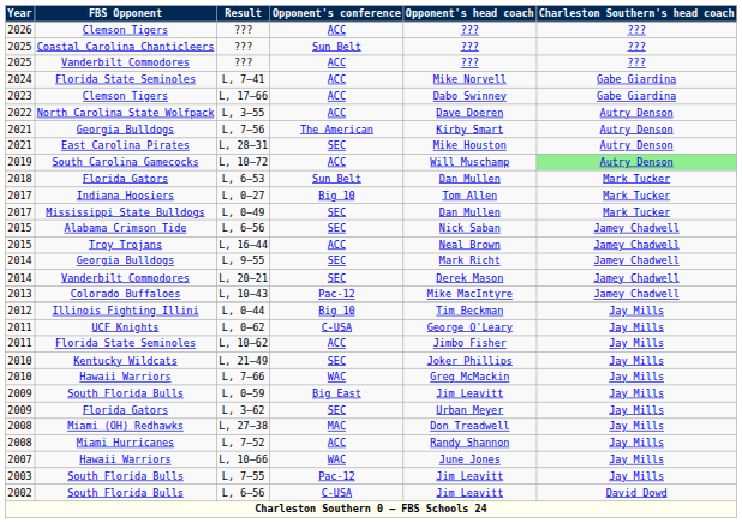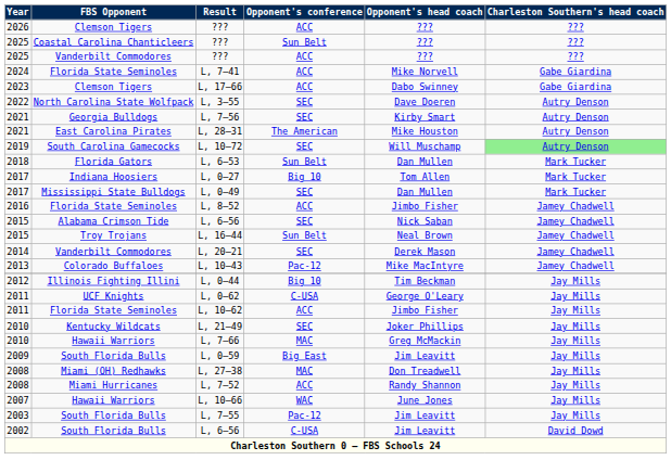 <table class="wikitable" style="text-align:center">
 <tr>
 <th style="background:#002855; color:#FFFFFF;">Year</th>
 <th style="background:#002855; color:#FFFFFF;">FBS Opponent</th>
 <th style="background:#002855; color:#FFFFFF;">Result</th>
 <th style="background:#002855; color:#FFFFFF;">Opponent's conference</th>
 <th style="background:#002855; color:#FFFFFF;">Opponent's head coach</th>
 <th style="background:#002855; color:#FFFFFF;">Charleston Southern's head coach</th>
 </tr>
 <tr align="center">
 <td>2026</td>
 <td><a href='#'>Clemson Tigers</a></td>
 <td>???</td>
 <td><a href='#'>ACC</a></td>
 <td><a href='#'>???</a></td>
 <td><a href='#'>???</a></td>
 </tr>
 <tr align="center">
 <td>2025</td>
 <td><a href='#'>Coastal Carolina Chanticleers</a></td>
 <td>???</td>
 <td><a href='#'>Sun Belt</a></td>
 <td><a href='#'>???</a></td>
 <td><a href='#'>???</a></td>
 </tr>
 <tr align="center">
 <td>2025</td>
 <td><a href='#'>Vanderbilt Commodores</a></td>
 <td>???</td>
 <td><a href='#'>ACC</a></td>
 <td><a href='#'>???</a></td>
 <td><a href='#'>???</a></td>
 </tr>
 <tr align="center">
 <td>2024</td>
 <td><a href='#'>Florida State Seminoles</a></td>
 <td>L, 7–41</td>
 <td><a href='#'>ACC</a></td>
 <td><a href='#'>Mike Norvell</a></td>
 <td><a href='#'>Gabe Giardina</a></td>
 </tr>
 <tr align="center">
 <td>2023</td>
 <td><a href='#'>Clemson Tigers</a></td>
 <td>L, 17–66</td>
 <td><a href='#'>ACC</a></td>
 <td><a href='#'>Dabo Swinney</a></td>
 <td><a href='#'>Gabe Giardina</a></td>
 </tr>
 <tr align="center">
 <td>2022</td>
 <td><a href='#'>North Carolina State Wolfpack</a></td>
 <td>L, 3–55</td>
-<td><a href='#'>ACC</a></td>
+<td><a href='#'>SEC</a></td>
 <td><a href='#'>Dave Doeren</a></td>
 <td><a href='#'>Autry Denson</a></td>
 </tr>
 <tr align="center">
 <td>2021</td>
 <td><a href='#'>Georgia Bulldogs</a></td>
 <td>L, 7–56</td>
-<td><a href='#'>The American</a></td>
+<td><a href='#'>SEC</a></td>
 <td><a href='#'>Kirby Smart</a></td>
 <td><a href='#'>Autry Denson</a></td>
 </tr>
 <tr align="center">
 <td>2021</td>
 <td><a href='#'>East Carolina Pirates</a></td>
 <td>L, 28–31</td>
-<td><a href='#'>SEC</a></td>
+<td><a href='#'>The American</a></td>
 <td><a href='#'>Mike Houston</a></td>
 <td><a href='#'>Autry Denson</a></td>
 </tr>
 <tr align="center">
 <td>2019</td>
 <td><a href='#'>South Carolina Gamecocks</a></td>
 <td>L, 10–72</td>
-<td><a href='#'>ACC</a></td>
+<td><a href='#'>SEC</a></td>
 <td><a href='#'>Will Muschamp</a></td>
 <td style="background: lightgreen;"><a href='#'>Autry Denson</a></td>
 </tr>
 <tr align="center">
 <td>2018</td>
 <td><a href='#'>Florida Gators</a></td>
 <td>L, 6–53</td>
 <td><a href='#'>Sun Belt</a></td>
 <td><a href='#'>Dan Mullen</a></td>
 <td><a href='#'>Mark Tucker</a></td>
 </tr>
 <tr align="center">
 <td>2017</td>
 <td><a href='#'>Indiana Hoosiers</a></td>
 <td>L, 0–27</td>
 <td><a href='#'>Big 10</a></td>
 <td><a href='#'>Tom Allen</a></td>
 <td><a href='#'>Mark Tucker</a></td>
 </tr>
 <tr align="center">
 <td>2017</td>
 <td><a href='#'>Mississippi State Bulldogs</a></td>
 <td>L, 0–49</td>
 <td><a href='#'>SEC</a></td>
 <td><a href='#'>Dan Mullen</a></td>
 <td><a href='#'>Mark Tucker</a></td>
 </tr>
 <tr align="center">
+<td>2016</td>
+<td><a href='#'>Florida State Seminoles</a></td>
+<td>L, 8–52</td>
+<td><a href='#'>ACC</a></td>
+<td><a href='#'>Jimbo Fisher</a></td>
+<td><a href='#'>Jamey Chadwell</a></td>
+</tr>
+<tr align="center">
 <td>2015</td>
 <td><a href='#'>Alabama Crimson Tide</a></td>
 <td>L, 6–56</td>
 <td><a href='#'>SEC</a></td>
 <td><a href='#'>Nick Saban</a></td>
 <td><a href='#'>Jamey Chadwell</a></td>
 </tr>
 <tr align="center">
 <td>2015</td>
 <td><a href='#'>Troy Trojans</a></td>
 <td>L, 16–44</td>
-<td><a href='#'>ACC</a></td>
+<td><a href='#'>Sun Belt</a></td>
 <td><a href='#'>Neal Brown</a></td>
-<td><a href='#'>Jamey Chadwell</a></td>
-</tr>
-<tr align="center">
-<td>2014</td>
-<td><a href='#'>Georgia Bulldogs</a></td>
-<td>L, 9–55</td>
-<td><a href='#'>SEC</a></td>
-<td><a href='#'>Mark Richt</a></td>
 <td><a href='#'>Jamey Chadwell</a></td>
 </tr>
 <tr align="center">
 <td>2014</td>
 <td><a href='#'>Vanderbilt Commodores</a></td>
 <td>L, 20–21</td>
 <td><a href='#'>SEC</a></td>
 <td><a href='#'>Derek Mason</a></td>
 <td><a href='#'>Jamey Chadwell</a></td>
 </tr>
 <tr align="center">
 <td>2013</td>
 <td><a href='#'>Colorado Buffaloes</a></td>
 <td>L, 10–43</td>
 <td><a href='#'>Pac-12</a></td>
 <td><a href='#'>Mike MacIntyre</a></td>
 <td><a href='#'>Jamey Chadwell</a></td>
 </tr>
 <tr align="center">
 </tr>
 <tr align="center">
 <td>2012</td>
 <td><a href='#'>Illinois Fighting Illini</a></td>
 <td>L, 0–44</td>
 <td><a href='#'>Big 10</a></td>
 <td><a href='#'>Tim Beckman</a></td>
 <td><a href='#'>Jay Mills</a></td>
 </tr>
 <tr align="center">
 <td>2011</td>
 <td><a href='#'>UCF Knights</a></td>
 <td>L, 0–62</td>
 <td><a href='#'>C-USA</a></td>
 <td><a href='#'>George O'Leary</a></td>
 <td><a href='#'>Jay Mills</a></td>
 </tr>
 <tr align="center">
 <td>2011</td>
 <td><a href='#'>Florida State Seminoles</a></td>
 <td>L, 10–62</td>
 <td><a href='#'>ACC</a></td>
 <td><a href='#'>Jimbo Fisher</a></td>
 <td><a href='#'>Jay Mills</a></td>
 </tr>
 <tr align="center">
 <td>2010</td>
 <td><a href='#'>Kentucky Wildcats</a></td>
 <td>L, 21–49</td>
 <td><a href='#'>SEC</a></td>
 <td><a href='#'>Joker Phillips</a></td>
 <td><a href='#'>Jay Mills</a></td>
 </tr>
 <tr align="center">
 <td>2010</td>
 <td><a href='#'>Hawaii Warriors</a></td>
 <td>L, 7–66</td>
-<td><a href='#'>WAC</a></td>
+<td><a href='#'>MAC</a></td>
 <td><a href='#'>Greg McMackin</a></td>
 <td><a href='#'>Jay Mills</a></td>
 </tr>
 <tr align="center">
 <td>2009</td>
 <td><a href='#'>South Florida Bulls</a></td>
 <td>L, 0–59</td>
 <td><a href='#'>Big East</a></td>
 <td><a href='#'>Jim Leavitt</a></td>
-<td><a href='#'>Jay Mills</a></td>
-</tr>
-<tr align="center">
-<td>2009</td>
-<td><a href='#'>Florida Gators</a></td>
-<td>L, 3–62</td>
-<td><a href='#'>SEC</a></td>
-<td><a href='#'>Urban Meyer</a></td>
 <td><a href='#'>Jay Mills</a></td>
 </tr>
 <tr align="center">
 <td>2008</td>
 <td><a href='#'>Miami (OH) Redhawks</a></td>
 <td>L, 27–38</td>
 <td><a href='#'>MAC</a></td>
 <td><a href='#'>Don Treadwell</a></td>
 <td><a href='#'>Jay Mills</a></td>
 </tr>
 <tr align="center">
 <td>2008</td>
 <td><a href='#'>Miami Hurricanes</a></td>
 <td>L, 7–52</td>
 <td><a href='#'>ACC</a></td>
 <td><a href='#'>Randy Shannon</a></td>
 <td><a href='#'>Jay Mills</a></td>
 </tr>
 <tr align="center">
 <td>2007</td>
 <td><a href='#'>Hawaii Warriors</a></td>
 <td>L, 10–66</td>
 <td><a href='#'>WAC</a></td>
 <td><a href='#'>June Jones</a></td>
 <td><a href='#'>Jay Mills</a></td>
 </tr>
 <tr align="center">
 <td>2003</td>
 <td><a href='#'>South Florida Bulls</a></td>
 <td>L, 7–55</td>
 <td><a href='#'>Pac-12</a></td>
 <td><a href='#'>Jim Leavitt</a></td>
 <td><a href='#'>Jay Mills</a></td>
 </tr>
 <tr align="center">
 <td>2002</td>
 <td><a href='#'>South Florida Bulls</a></td>
 <td>L, 6–56</td>
 <td><a href='#'>C-USA</a></td>
 <td><a href='#'>Jim Leavitt</a></td>
 <td><a href='#'>David Dowd</a></td>
 </tr>
 <tr align="center">
 <td colspan=6 bgcolor="#FFFFF"><strong>Charleston Southern 0 – FBS Schools 24</strong></td>
 </tr>
 </table>
